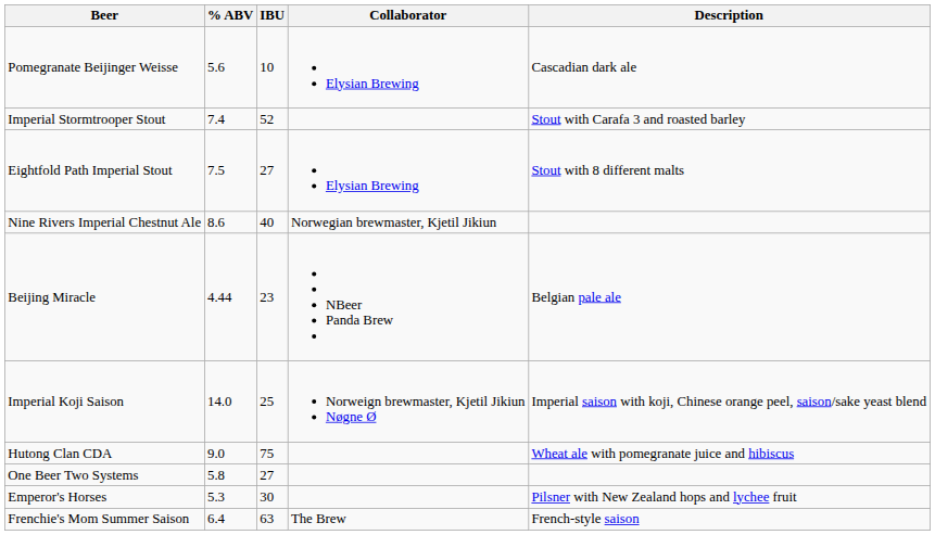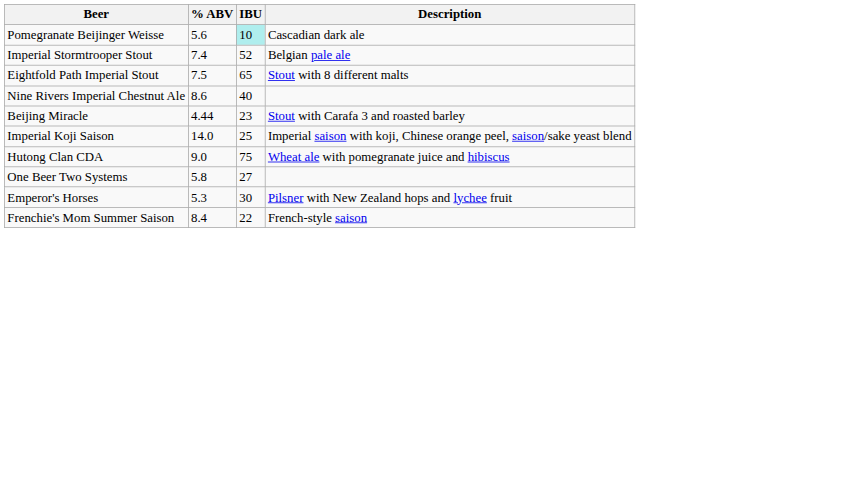 <table class="wikitable">
 <tr>
 <th>Beer</th>
 <th>% ABV</th>
 <th>IBU</th>
-<th>Collaborator</th>
 <th>Description</th>
 </tr>
 <tr>
 <td>Pomegranate Beijinger Weisse</td>
 <td>5.6</td>
-<td>10</td>
-<td><br><ul><li></li><li><a href='#'>Elysian Brewing</a></li></ul></td>
+<td style="background: paleturquoise;">10</td>
 <td>Cascadian dark ale</td>
 </tr>
 <tr>
 <td>Imperial Stormtrooper Stout</td>
 <td>7.4</td>
 <td>52</td>
-<td></td>
-<td><a href='#'>Stout</a> with Carafa 3 and roasted barley</td>
+<td>Belgian <a href='#'>pale ale</a></td>
 </tr>
 <tr>
 <td>Eightfold Path Imperial Stout</td>
 <td>7.5</td>
-<td>27</td>
-<td><br><ul><li></li><li><a href='#'>Elysian Brewing</a></li></ul></td>
+<td>65</td>
 <td><a href='#'>Stout</a> with 8 different malts</td>
 </tr>
 <tr>
 <td>Nine Rivers Imperial Chestnut Ale</td>
 <td>8.6</td>
 <td>40</td>
-<td>Norwegian brewmaster, Kjetil Jikiun</td>
 <td></td>
 </tr>
 <tr>
 <td>Beijing Miracle</td>
 <td>4.44</td>
 <td>23</td>
-<td><br><ul><li></li><li></li><li>NBeer</li><li>Panda Brew</li><li> </li></ul></td>
-<td>Belgian <a href='#'>pale ale</a></td>
+<td><a href='#'>Stout</a> with Carafa 3 and roasted barley</td>
 </tr>
 <tr>
 <td>Imperial Koji Saison</td>
 <td>14.0</td>
 <td>25</td>
-<td><br><ul><li>Norweign brewmaster, Kjetil Jikiun</li><li><a href='#'>Nøgne Ø</a></li></ul></td>
 <td>Imperial <a href='#'>saison</a> with koji, Chinese orange peel, <a href='#'>saison</a>/sake yeast blend</td>
 </tr>
 <tr>
 <td>Hutong Clan CDA</td>
 <td>9.0</td>
 <td>75</td>
-<td></td>
 <td><a href='#'>Wheat ale</a> with pomegranate juice and <a href='#'>hibiscus</a></td>
 </tr>
 <tr>
 <td>One Beer Two Systems</td>
 <td>5.8</td>
 <td>27</td>
 <td></td>
-<td></td>
 </tr>
 <tr>
 <td>Emperor's Horses</td>
 <td>5.3</td>
 <td>30</td>
-<td> </td>
 <td><a href='#'>Pilsner</a> with New Zealand hops and <a href='#'>lychee</a> fruit</td>
 </tr>
 <tr>
 <td>Frenchie's Mom Summer Saison</td>
-<td>6.4</td>
-<td>63</td>
-<td>The Brew</td>
+<td>8.4</td>
+<td>22</td>
 <td>French-style <a href='#'>saison</a></td>
 </tr>
 </table>
